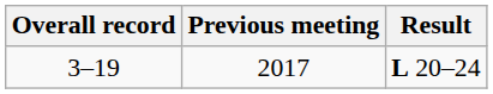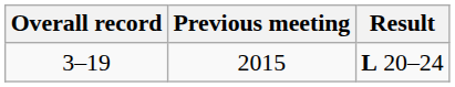 <table class="wikitable">
 <tr align="center">
 <th>Overall record</th>
 <th>Previous meeting</th>
 <th>Result</th>
 </tr>
 <tr align="center">
 <td>3–19</td>
-<td>2017</td>
+<td>2015</td>
 <td><strong>L</strong> 20–24</td>
 </tr>
 </table>
